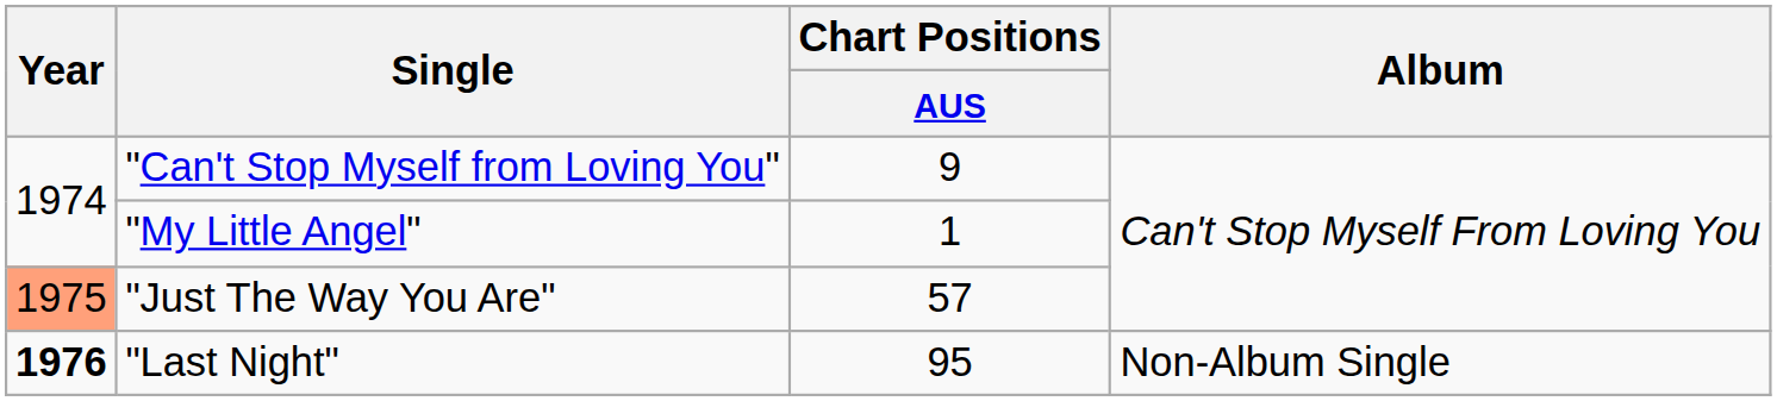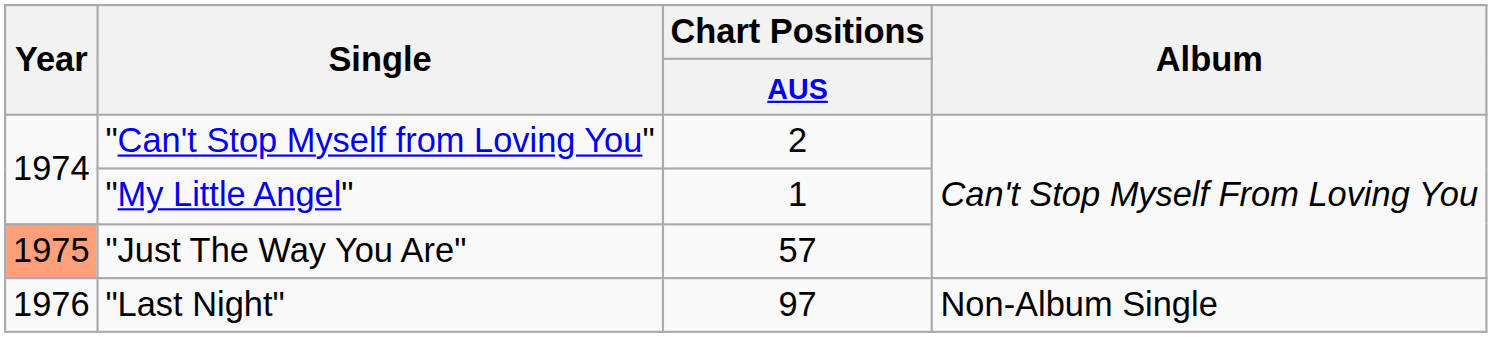 <table class="wikitable">
 <tr>
 <th rowspan="2">Year</th>
 <th rowspan="2">Single</th>
 <th colspan="1">Chart Positions</th>
 <th rowspan="2">Album</th>
 </tr>
 <tr>
 <th><small><a href='#'>AUS</a></small></th>
 </tr>
 <tr>
 <td rowspan="2">1974</td>
 <td>"<a href='#'>Can't Stop Myself from Loving You</a>"</td>
-<td align="center">9</td>
+<td align="center">2</td>
 <td rowspan="3"><em>Can't Stop Myself From Loving You</em></td>
 </tr>
 <tr>
 <td>"<a href='#'>My Little Angel</a>"</td>
 <td align="center">1</td>
 </tr>
 <tr>
 <td rowspan="1" style="background: lightsalmon;">1975</td>
 <td>"Just The Way You Are"</td>
 <td align="center">57</td>
 </tr>
 <tr>
-<td rowspan="1"><strong>1976</strong></td>
+<td rowspan="1">1976</td>
 <td>"Last Night"</td>
-<td align="center">95</td>
+<td align="center">97</td>
 <td rowspan="1">Non-Album Single</td>
 </tr>
 </table>
